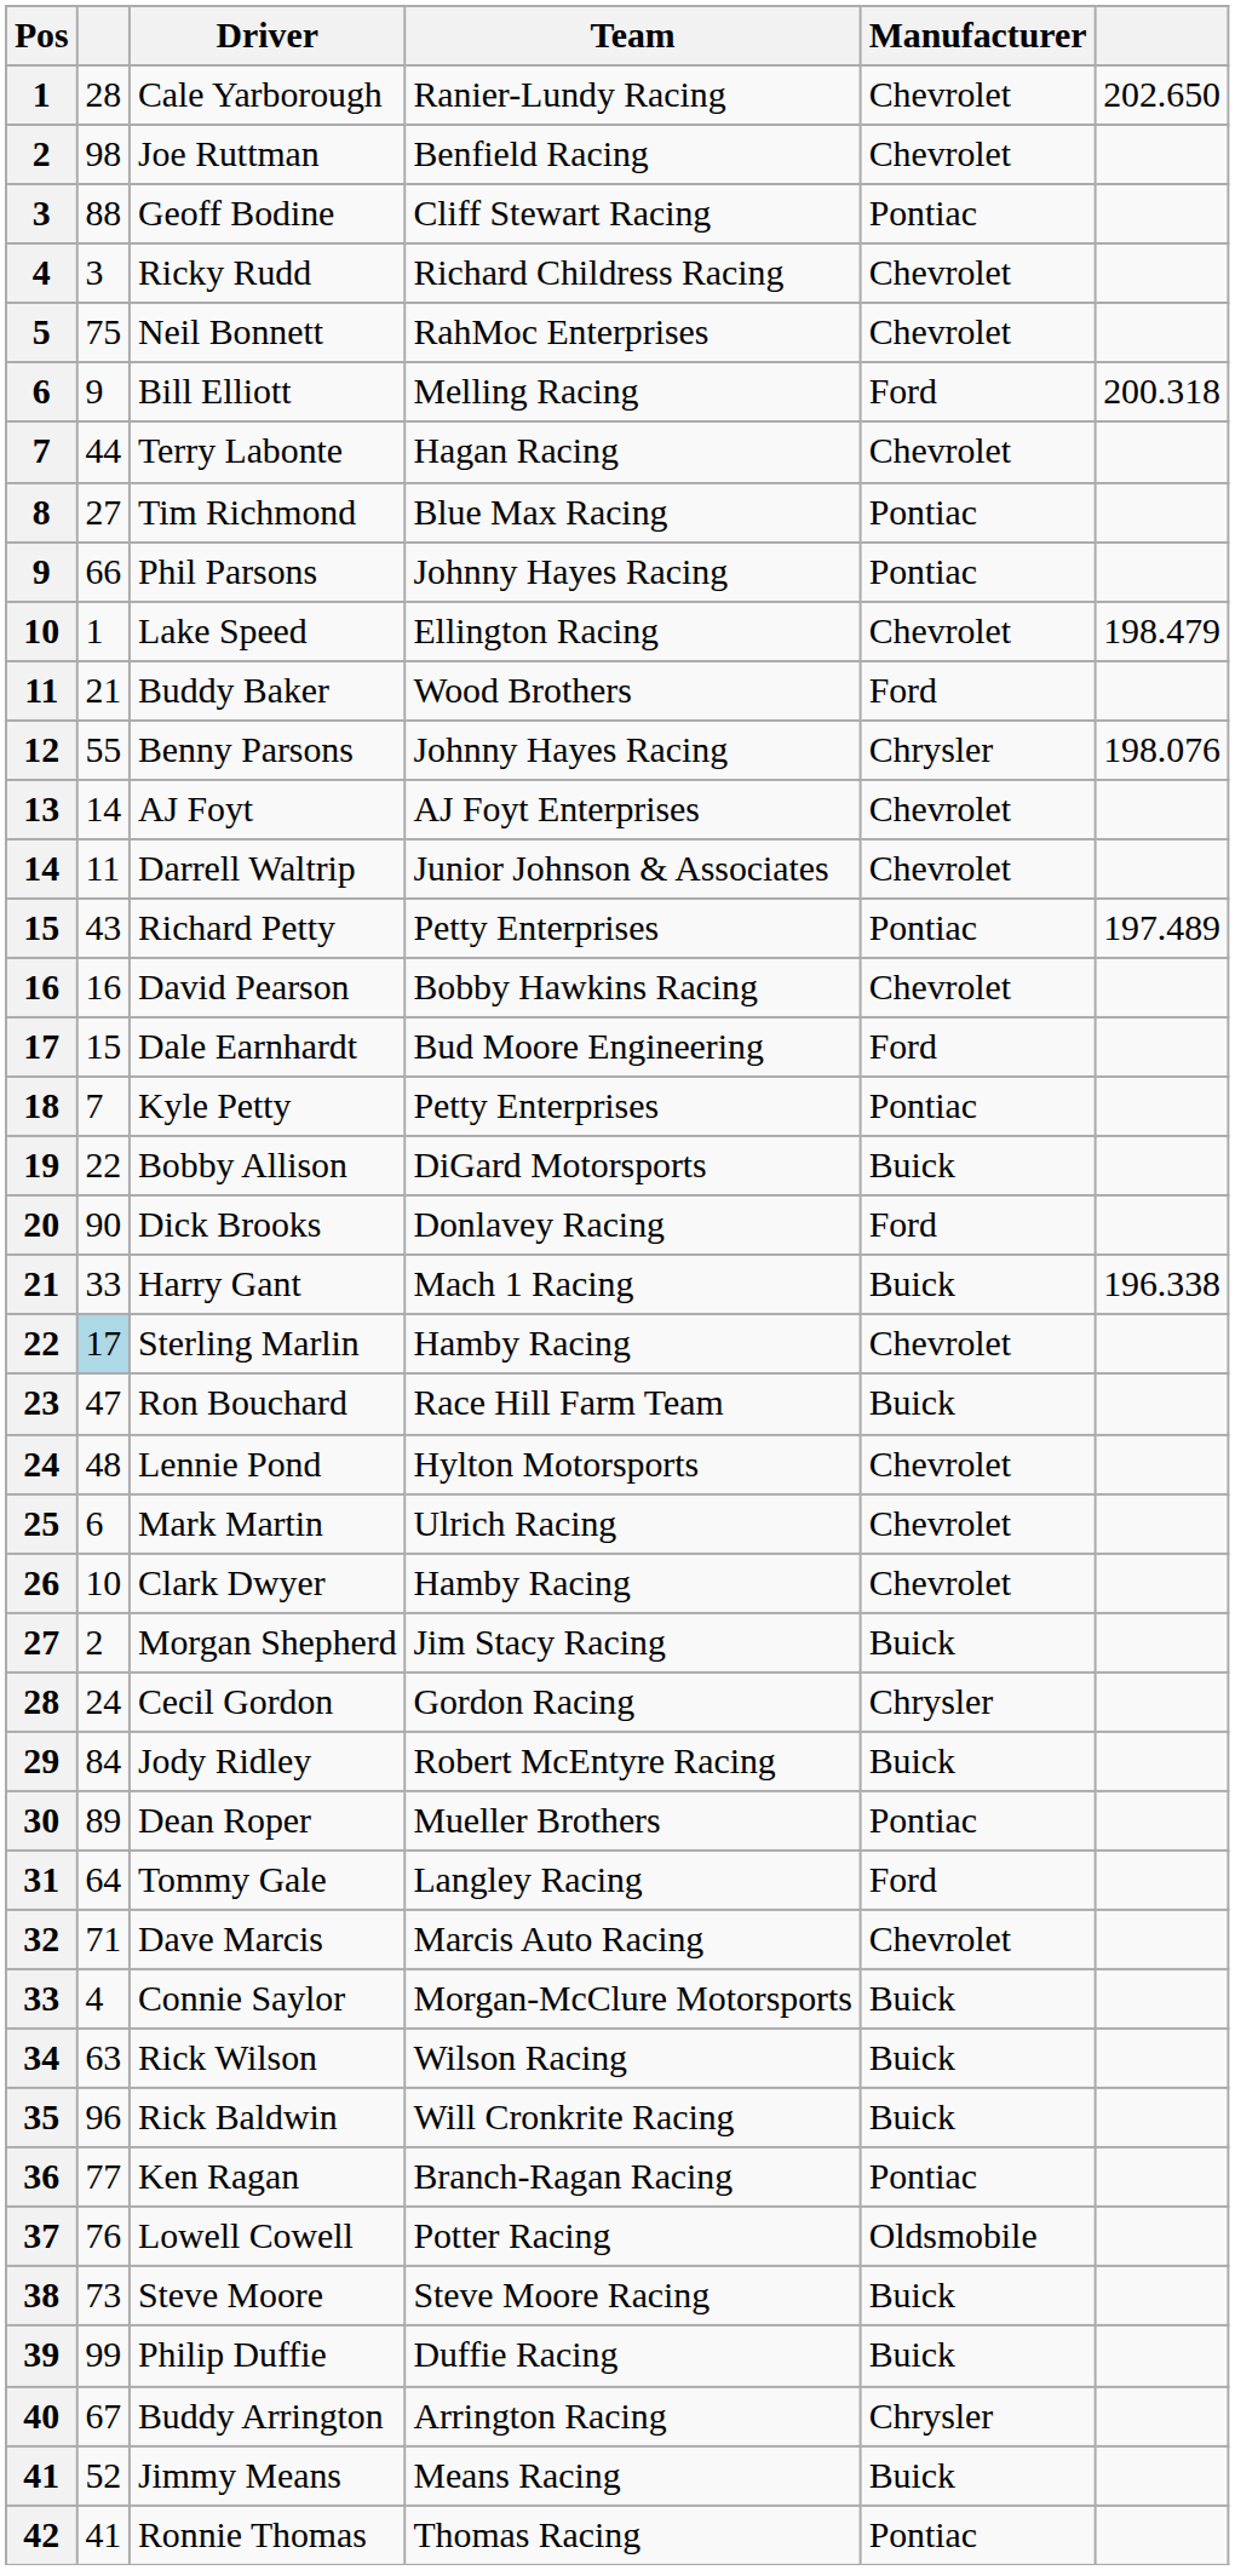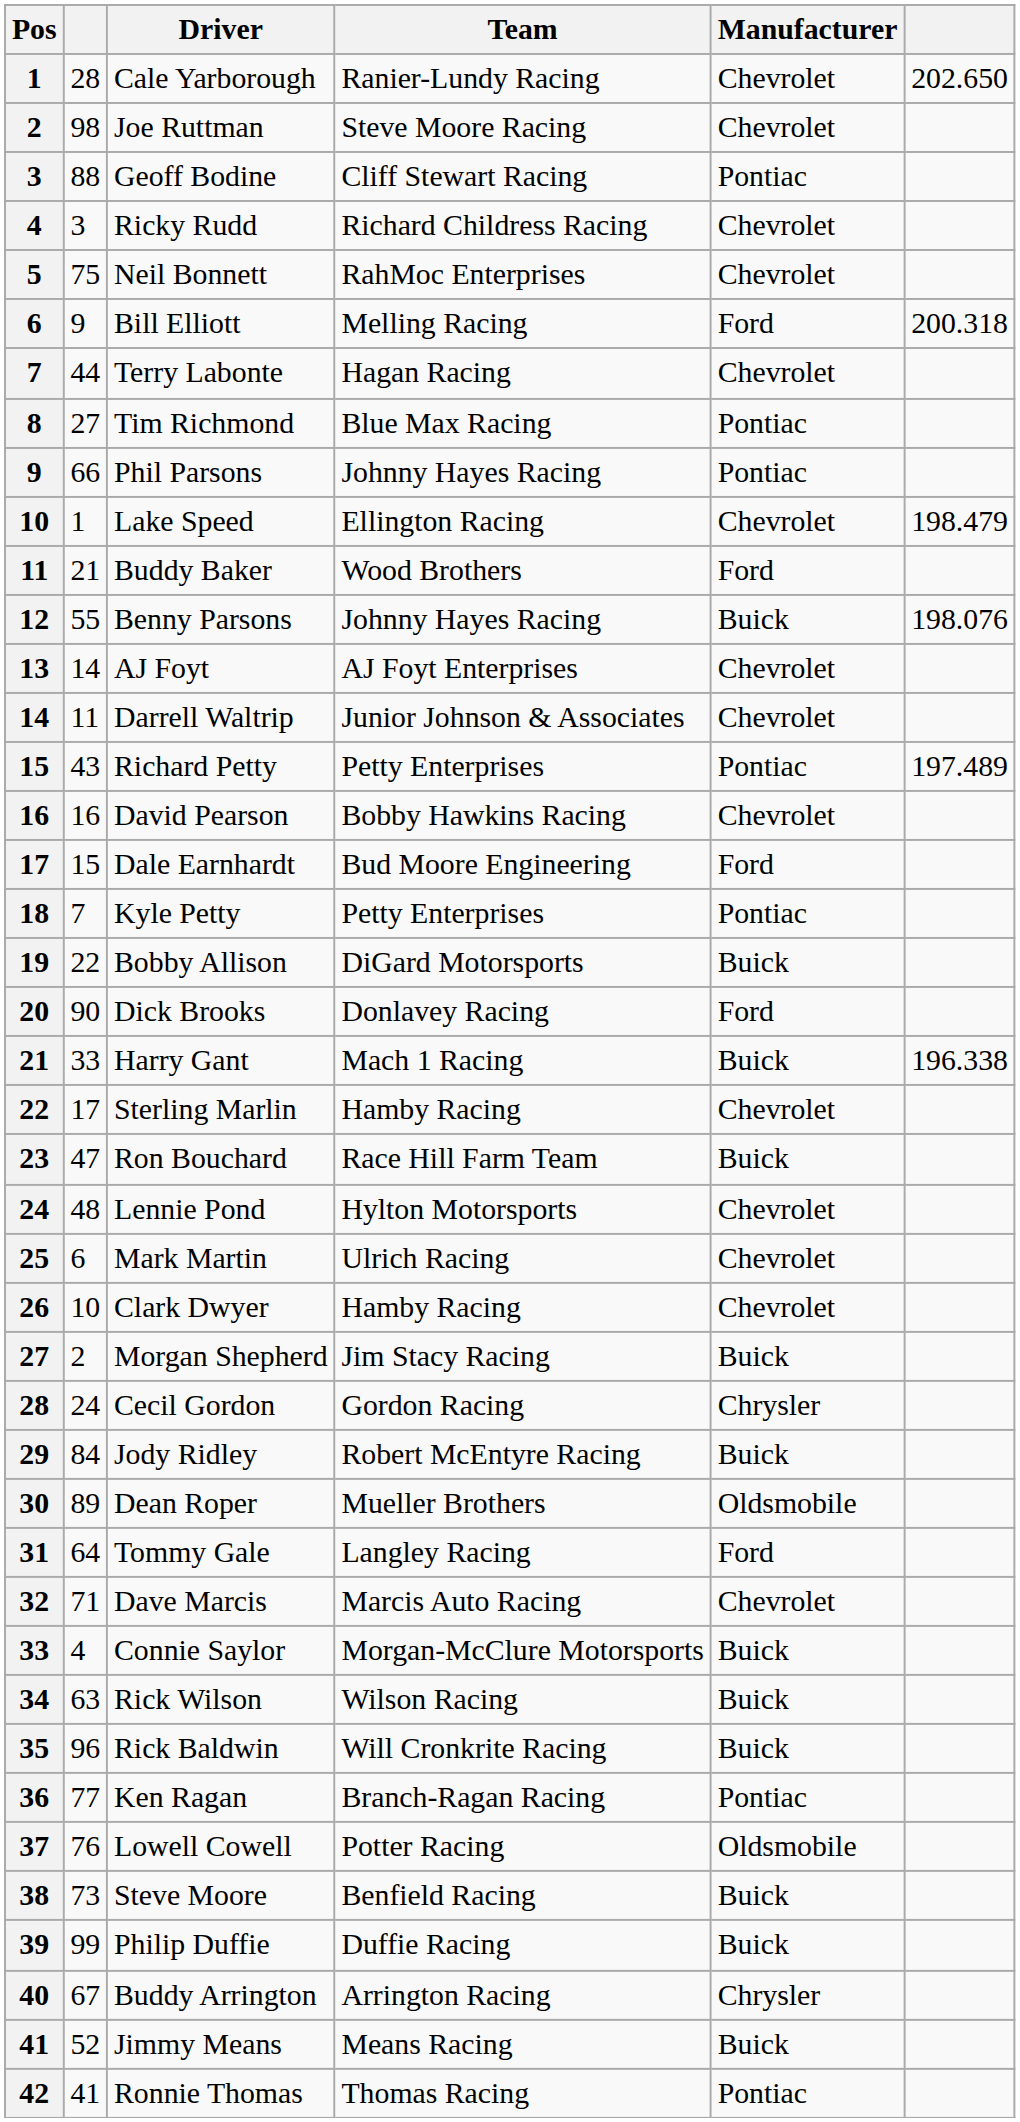 <table class="wikitable" style="font-size:95%">
 <tr>
 <th>Pos</th>
 <th></th>
 <th>Driver</th>
 <th>Team</th>
 <th>Manufacturer</th>
 <th></th>
 </tr>
 <tr>
 <th>1</th>
 <td>28</td>
 <td>Cale Yarborough</td>
 <td>Ranier-Lundy Racing</td>
 <td>Chevrolet</td>
 <td>202.650</td>
 </tr>
 <tr>
 <th>2</th>
 <td>98</td>
 <td>Joe Ruttman</td>
-<td>Benfield Racing</td>
+<td>Steve Moore Racing</td>
 <td>Chevrolet</td>
 <td></td>
 </tr>
 <tr>
 <th>3</th>
 <td>88</td>
 <td>Geoff Bodine</td>
 <td>Cliff Stewart Racing</td>
 <td>Pontiac</td>
 <td></td>
 </tr>
 <tr>
 <th>4</th>
 <td>3</td>
 <td>Ricky Rudd</td>
 <td>Richard Childress Racing</td>
 <td>Chevrolet</td>
 <td></td>
 </tr>
 <tr>
 <th>5</th>
 <td>75</td>
 <td>Neil Bonnett</td>
 <td>RahMoc Enterprises</td>
 <td>Chevrolet</td>
 <td></td>
 </tr>
 <tr>
 <th>6</th>
 <td>9</td>
 <td>Bill Elliott</td>
 <td>Melling Racing</td>
 <td>Ford</td>
 <td>200.318</td>
 </tr>
 <tr>
 <th>7</th>
 <td>44</td>
 <td>Terry Labonte</td>
 <td>Hagan Racing</td>
 <td>Chevrolet</td>
 <td></td>
 </tr>
 <tr>
 <th>8</th>
 <td>27</td>
 <td>Tim Richmond</td>
 <td>Blue Max Racing</td>
 <td>Pontiac</td>
 <td></td>
 </tr>
 <tr>
 <th>9</th>
 <td>66</td>
 <td>Phil Parsons</td>
 <td>Johnny Hayes Racing</td>
 <td>Pontiac</td>
 <td></td>
 </tr>
 <tr>
 <th>10</th>
 <td>1</td>
 <td>Lake Speed</td>
 <td>Ellington Racing</td>
 <td>Chevrolet</td>
 <td>198.479</td>
 </tr>
 <tr>
 <th>11</th>
 <td>21</td>
 <td>Buddy Baker</td>
 <td>Wood Brothers</td>
 <td>Ford</td>
 <td></td>
 </tr>
 <tr>
 <th>12</th>
 <td>55</td>
 <td>Benny Parsons</td>
 <td>Johnny Hayes Racing</td>
-<td>Chrysler</td>
+<td>Buick</td>
 <td>198.076</td>
 </tr>
 <tr>
 <th>13</th>
 <td>14</td>
 <td>AJ Foyt</td>
 <td>AJ Foyt Enterprises</td>
 <td>Chevrolet</td>
 <td></td>
 </tr>
 <tr>
 <th>14</th>
 <td>11</td>
 <td>Darrell Waltrip</td>
 <td>Junior Johnson & Associates</td>
 <td>Chevrolet</td>
 <td></td>
 </tr>
 <tr>
 <th>15</th>
 <td>43</td>
 <td>Richard Petty</td>
 <td>Petty Enterprises</td>
 <td>Pontiac</td>
 <td>197.489</td>
 </tr>
 <tr>
 <th>16</th>
 <td>16</td>
 <td>David Pearson</td>
 <td>Bobby Hawkins Racing</td>
 <td>Chevrolet</td>
 <td></td>
 </tr>
 <tr>
 <th>17</th>
 <td>15</td>
 <td>Dale Earnhardt</td>
 <td>Bud Moore Engineering</td>
 <td>Ford</td>
 <td></td>
 </tr>
 <tr>
 <th>18</th>
 <td>7</td>
 <td>Kyle Petty</td>
 <td>Petty Enterprises</td>
 <td>Pontiac</td>
 <td></td>
 </tr>
 <tr>
 <th>19</th>
 <td>22</td>
 <td>Bobby Allison</td>
 <td>DiGard Motorsports</td>
 <td>Buick</td>
 <td></td>
 </tr>
 <tr>
 <th>20</th>
 <td>90</td>
 <td>Dick Brooks</td>
 <td>Donlavey Racing</td>
 <td>Ford</td>
 <td></td>
 </tr>
 <tr>
 <th>21</th>
 <td>33</td>
 <td>Harry Gant</td>
 <td>Mach 1 Racing</td>
 <td>Buick</td>
 <td>196.338</td>
 </tr>
 <tr>
 <th>22</th>
-<td style="background: lightblue;">17</td>
+<td>17</td>
 <td>Sterling Marlin</td>
 <td>Hamby Racing</td>
 <td>Chevrolet</td>
 <td></td>
 </tr>
 <tr>
 <th>23</th>
 <td>47</td>
 <td>Ron Bouchard</td>
 <td>Race Hill Farm Team</td>
 <td>Buick</td>
 <td></td>
 </tr>
 <tr>
 <th>24</th>
 <td>48</td>
 <td>Lennie Pond</td>
 <td>Hylton Motorsports</td>
 <td>Chevrolet</td>
 <td></td>
 </tr>
 <tr>
 <th>25</th>
 <td>6</td>
 <td>Mark Martin</td>
 <td>Ulrich Racing</td>
 <td>Chevrolet</td>
 <td></td>
 </tr>
 <tr>
 <th>26</th>
 <td>10</td>
 <td>Clark Dwyer</td>
 <td>Hamby Racing</td>
 <td>Chevrolet</td>
 <td></td>
 </tr>
 <tr>
 <th>27</th>
 <td>2</td>
 <td>Morgan Shepherd</td>
 <td>Jim Stacy Racing</td>
 <td>Buick</td>
 <td></td>
 </tr>
 <tr>
 <th>28</th>
 <td>24</td>
 <td>Cecil Gordon</td>
 <td>Gordon Racing</td>
 <td>Chrysler</td>
 <td></td>
 </tr>
 <tr>
 <th>29</th>
 <td>84</td>
 <td>Jody Ridley</td>
 <td>Robert McEntyre Racing</td>
 <td>Buick</td>
 <td></td>
 </tr>
 <tr>
 <th>30</th>
 <td>89</td>
 <td>Dean Roper</td>
 <td>Mueller Brothers</td>
-<td>Pontiac</td>
+<td>Oldsmobile</td>
 <td></td>
 </tr>
 <tr>
 <th>31</th>
 <td>64</td>
 <td>Tommy Gale</td>
 <td>Langley Racing</td>
 <td>Ford</td>
 <td></td>
 </tr>
 <tr>
 <th>32</th>
 <td>71</td>
 <td>Dave Marcis</td>
 <td>Marcis Auto Racing</td>
 <td>Chevrolet</td>
 <td></td>
 </tr>
 <tr>
 <th>33</th>
 <td>4</td>
 <td>Connie Saylor</td>
 <td>Morgan-McClure Motorsports</td>
 <td>Buick</td>
 <td></td>
 </tr>
 <tr>
 <th>34</th>
 <td>63</td>
 <td>Rick Wilson</td>
 <td>Wilson Racing</td>
 <td>Buick</td>
 <td></td>
 </tr>
 <tr>
 <th>35</th>
 <td>96</td>
 <td>Rick Baldwin</td>
 <td>Will Cronkrite Racing</td>
 <td>Buick</td>
 <td></td>
 </tr>
 <tr>
 <th>36</th>
 <td>77</td>
 <td>Ken Ragan</td>
 <td>Branch-Ragan Racing</td>
 <td>Pontiac</td>
 <td></td>
 </tr>
 <tr>
 <th>37</th>
 <td>76</td>
 <td>Lowell Cowell</td>
 <td>Potter Racing</td>
 <td>Oldsmobile</td>
 <td></td>
 </tr>
 <tr>
 <th>38</th>
 <td>73</td>
 <td>Steve Moore</td>
-<td>Steve Moore Racing</td>
+<td>Benfield Racing</td>
 <td>Buick</td>
 <td></td>
 </tr>
 <tr>
 <th>39</th>
 <td>99</td>
 <td>Philip Duffie</td>
 <td>Duffie Racing</td>
 <td>Buick</td>
 <td></td>
 </tr>
 <tr>
 <th>40</th>
 <td>67</td>
 <td>Buddy Arrington</td>
 <td>Arrington Racing</td>
 <td>Chrysler</td>
 <td></td>
 </tr>
 <tr>
 <th>41</th>
 <td>52</td>
 <td>Jimmy Means</td>
 <td>Means Racing</td>
 <td>Buick</td>
 <td></td>
 </tr>
 <tr>
 <th>42</th>
 <td>41</td>
 <td>Ronnie Thomas</td>
 <td>Thomas Racing</td>
 <td>Pontiac</td>
 <td></td>
 </tr>
 </table>
